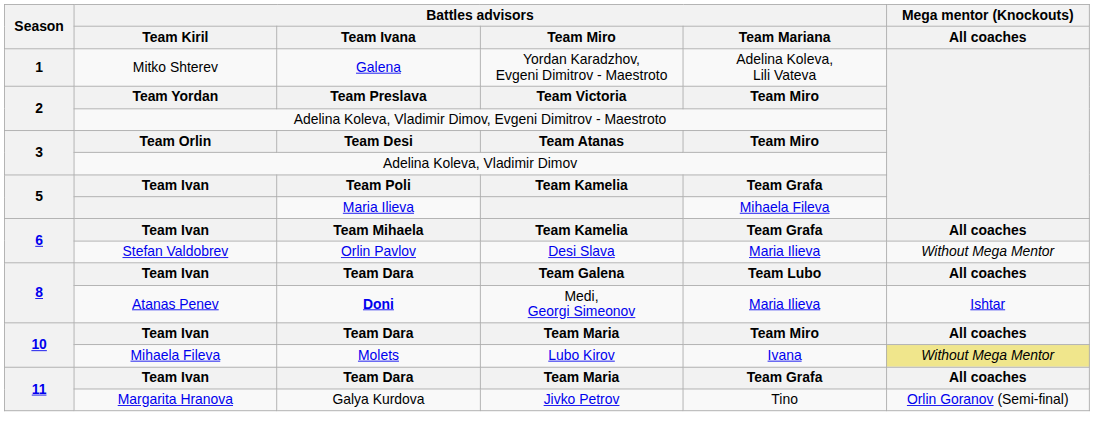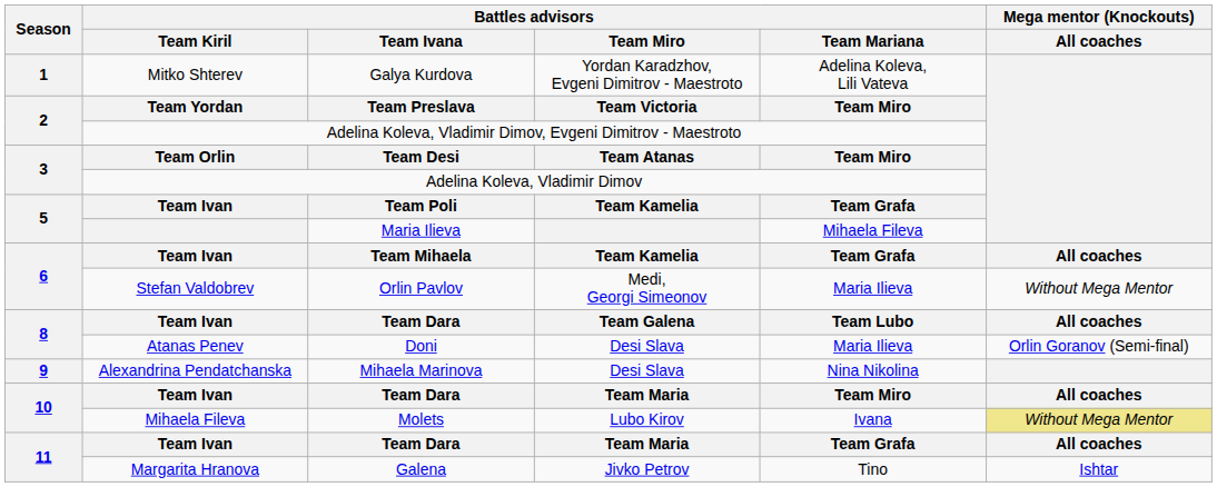 <table class="wikitable" style="text-align:center">
 <tr>
 <th rowspan="2" scope="col" style="width:05%">Season</th>
 <th colspan="4" scope="col" style="width:60%">Battles advisors</th>
 <th scope="col" style="width:15%">Mega mentor (Knockouts)</th>
 </tr>
 <tr>
 <th style="width:15%">Team Kiril</th>
 <th style="width:15%">Team Ivana</th>
 <th style="width:15%">Team Miro</th>
 <th style="width:15%">Team Mariana</th>
 <th scope="col">All coaches</th>
 </tr>
 <tr>
 <th scope="row">1</th>
 <td>Mitko Shterev</td>
-<td><a href='#'>Galena</a></td>
+<td>Galya Kurdova</td>
 <td>Yordan Karadzhov,<br>Evgeni Dimitrov - Maestroto</td>
 <td>Adelina Koleva,<br>Lili Vateva</td>
 <th rowspan="7"></th>
 </tr>
 <tr>
 <th rowspan="2" scope="row">2</th>
 <th>Team Yordan</th>
 <th>Team Preslava</th>
 <th>Team Victoria</th>
 <th>Team Miro</th>
 </tr>
 <tr>
 <td colspan="4">Adelina Koleva, Vladimir Dimov, Evgeni Dimitrov - Maestroto</td>
 </tr>
 <tr>
 <th rowspan="2" scope="row">3</th>
 <th>Team Orlin</th>
 <th>Team Desi</th>
 <th>Team Atanas</th>
 <th>Team Miro</th>
 </tr>
 <tr>
 <td colspan="4">Adelina Koleva, Vladimir Dimov</td>
 </tr>
 <tr>
 <th rowspan="2" scope="row">5</th>
 <th>Team Ivan</th>
 <th>Team Poli</th>
 <th>Team Kamelia</th>
 <th>Team Grafa</th>
 </tr>
 <tr>
 <th></th>
 <td><a href='#'>Maria Ilieva</a></td>
 <th></th>
 <td><a href='#'>Mihaela Fileva</a></td>
 </tr>
 <tr>
 <th rowspan="2"><a href='#'>6</a></th>
 <th>Team Ivan</th>
 <th>Team Mihaela</th>
 <th>Team Kamelia</th>
 <th>Team Grafa</th>
 <th scope="col">All coaches</th>
 </tr>
 <tr>
 <td><a href='#'>Stefan Valdobrev</a></td>
 <td><a href='#'>Orlin Pavlov</a></td>
-<td><a href='#'>Desi Slava</a></td>
+<td>Medi,<br><a href='#'>Georgi Simeonov</a></td>
 <td><a href='#'>Maria Ilieva</a></td>
 <td><em>Without Mega Mentor</em></td>
 </tr>
 <tr>
 <th rowspan="2"><a href='#'>8</a></th>
 <th scope="col">Team Ivan</th>
 <th scope="col">Team Dara</th>
 <th scope="col">Team Galena</th>
 <th scope="col">Team Lubo</th>
 <th scope="col">All coaches</th>
 </tr>
 <tr>
 <td><a href='#'>Atanas Penev</a></td>
-<td><strong><a href='#'>Doni</a></strong></td>
-<td>Medi,<br><a href='#'>Georgi Simeonov</a></td>
+<td><a href='#'>Doni</a></td>
+<td><a href='#'>Desi Slava</a></td>
 <td><a href='#'>Maria Ilieva</a></td>
-<td><a href='#'>Ishtar</a></td>
+<td><a href='#'>Orlin Goranov</a> (Semi-final)</td>
+</tr>
+<tr>
+<th><a href='#'>9</a></th>
+<td><a href='#'>Alexandrina Pendatchanska</a></td>
+<td><a href='#'>Mihaela Marinova</a></td>
+<td><a href='#'>Desi Slava</a></td>
+<td><a href='#'>Nina Nikolina</a></td>
+<th></th>
 </tr>
 <tr>
 <th rowspan="2"><a href='#'>10</a></th>
 <th>Team Ivan</th>
 <th>Team Dara</th>
 <th>Team Maria</th>
 <th>Team Miro</th>
 <th scope="col">All coaches</th>
 </tr>
 <tr>
 <td><a href='#'>Mihaela Fileva</a></td>
 <td><a href='#'>Molets</a></td>
 <td><a href='#'>Lubo Kirov</a></td>
 <td><a href='#'>Ivana</a></td>
 <td style="background: khaki;"><em>Without Mega Mentor</em></td>
 </tr>
 <tr>
 <th rowspan="2"><a href='#'>11</a></th>
 <th>Team Ivan</th>
 <th>Team Dara</th>
 <th>Team Maria</th>
 <th>Team Grafa</th>
 <th scope="col">All coaches</th>
 </tr>
 <tr>
 <td><a href='#'>Margarita Hranova</a></td>
-<td>Galya Kurdova</td>
+<td><a href='#'>Galena</a></td>
 <td><a href='#'>Jivko Petrov</a></td>
 <td>Tino</td>
-<td><a href='#'>Orlin Goranov</a> (Semi-final)</td>
+<td><a href='#'>Ishtar</a></td>
 </tr>
 </table>
